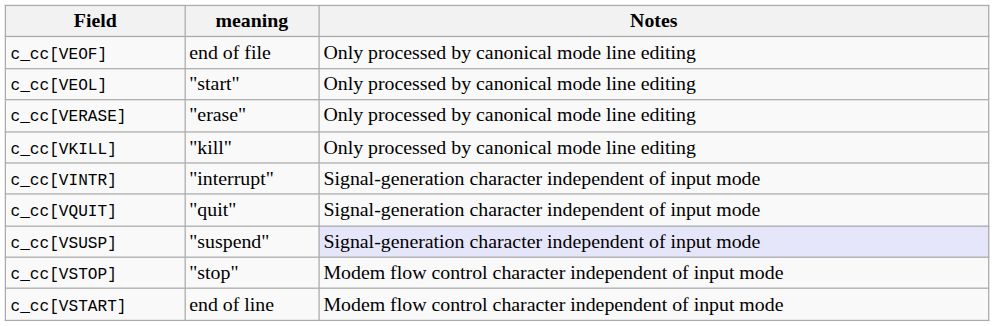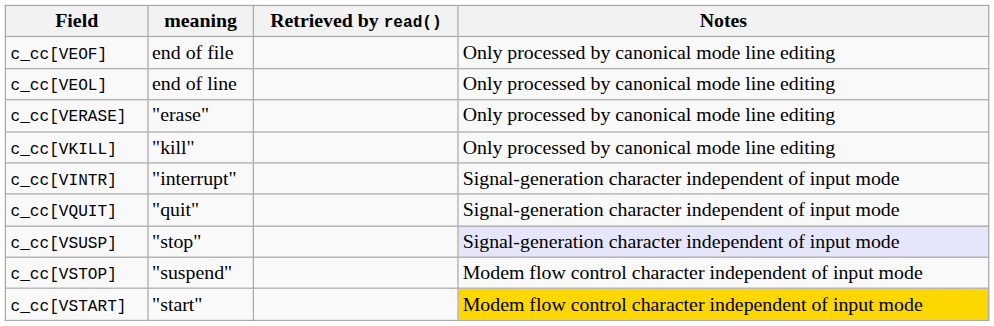 <table class="wikitable" style="float:right;" width="40%">
 <tr>
 <th>Field</th>
 <th>meaning</th>
+<th>Retrieved by <code>read()</code></th>
 <th>Notes</th>
 </tr>
 <tr>
 <td><code>c_cc&#91;VEOF&#93;</code></td>
 <td>end of file</td>
+<td></td>
 <td>Only processed by canonical mode line editing</td>
 </tr>
 <tr>
 <td><code>c_cc&#91;VEOL&#93;</code></td>
-<td>"start"</td>
+<td>end of line</td>
+<td></td>
 <td>Only processed by canonical mode line editing</td>
 </tr>
 <tr>
 <td><code>c_cc&#91;VERASE&#93;</code></td>
 <td>"erase"</td>
+<td></td>
 <td>Only processed by canonical mode line editing</td>
 </tr>
 <tr>
 <td><code>c_cc&#91;VKILL&#93;</code></td>
 <td>"kill"</td>
+<td></td>
 <td>Only processed by canonical mode line editing</td>
 </tr>
 <tr>
 <td><code>c_cc&#91;VINTR&#93;</code></td>
 <td>"interrupt"</td>
+<td></td>
 <td>Signal-generation character independent of input mode</td>
 </tr>
 <tr>
 <td><code>c_cc&#91;VQUIT&#93;</code></td>
 <td>"quit"</td>
+<td></td>
 <td>Signal-generation character independent of input mode</td>
 </tr>
 <tr>
 <td><code>c_cc&#91;VSUSP&#93;</code></td>
-<td>"suspend"</td>
+<td>"stop"</td>
+<td></td>
 <td style="background: lavender;">Signal-generation character independent of input mode</td>
 </tr>
 <tr>
 <td><code>c_cc&#91;VSTOP&#93;</code></td>
-<td>"stop"</td>
+<td>"suspend"</td>
+<td></td>
 <td>Modem flow control character independent of input mode</td>
 </tr>
 <tr>
 <td><code>c_cc&#91;VSTART&#93;</code></td>
-<td>end of line</td>
-<td>Modem flow control character independent of input mode</td>
+<td>"start"</td>
+<td></td>
+<td style="background: gold;">Modem flow control character independent of input mode</td>
 </tr>
 </table>
